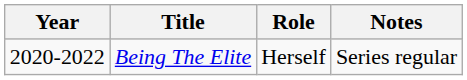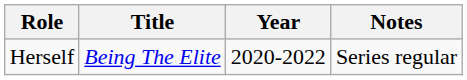 <table class="wikitable sortable">
 <tr>
+<th>Role</th>
+<th>Title</th>
 <th>Year</th>
-<th>Title</th>
-<th>Role</th>
 <th>Notes</th>
 </tr>
 <tr>
+<td>Herself</td>
+<td><em><a href='#'>Being The Elite</a></em></td>
 <td>2020-2022</td>
-<td><em><a href='#'>Being The Elite</a></em></td>
-<td>Herself</td>
 <td>Series regular</td>
 </tr>
 </table>
